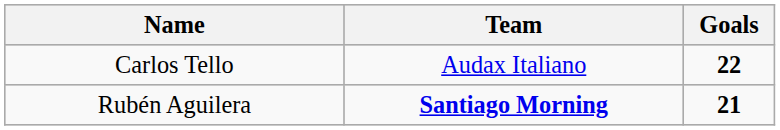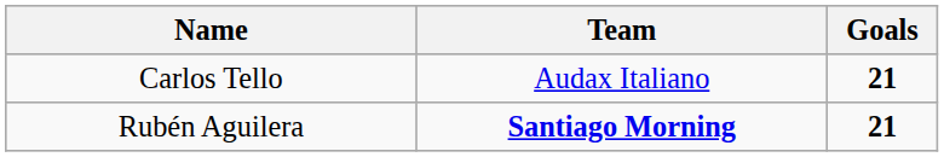 <table class="wikitable" style="font-size:95%; text-align:center;">
 <tr>
 <th width="205">Name</th>
 <th width="205">Team</th>
 <th width="50">Goals</th>
 </tr>
 <tr>
 <td> Carlos Tello</td>
 <td><a href='#'>Audax Italiano</a></td>
-<td><strong>22</strong></td>
+<td><strong>21</strong></td>
 </tr>
 <tr>
 <td> Rubén Aguilera</td>
 <td><strong><a href='#'>Santiago Morning</a></strong></td>
 <td><strong>21</strong></td>
 </tr>
 </table>
